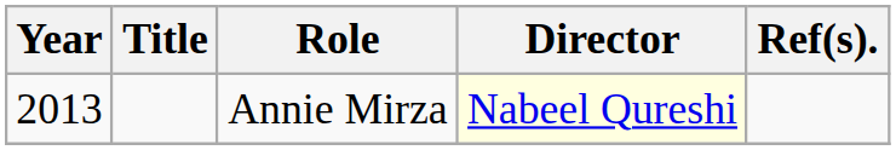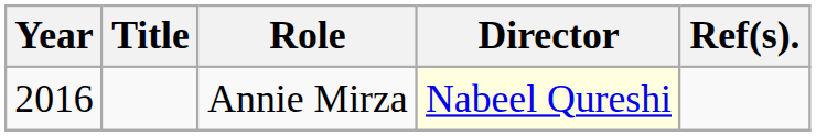 <table class="wikitable">
 <tr>
 <th>Year</th>
 <th>Title</th>
 <th>Role</th>
 <th>Director</th>
 <th>Ref(s).</th>
 </tr>
 <tr>
-<td>2013</td>
+<td>2016</td>
 <td></td>
 <td>Annie Mirza</td>
 <td style="background: lightyellow;"><a href='#'>Nabeel Qureshi</a></td>
 <td></td>
 </tr>
 <tr>
 </tr>
 </table>
